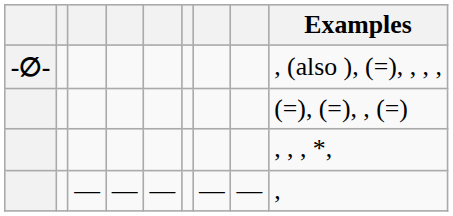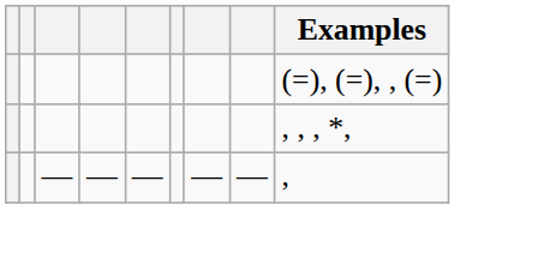 <table class="wikitable">
 <tr>
 <th></th>
 <th></th>
 <th></th>
 <th></th>
 <th></th>
 <th></th>
 <th></th>
 <th></th>
 <th>Examples</th>
-</tr>
-<tr>
-<th>-∅-</th>
-<td></td>
-<td></td>
-<td></td>
-<td></td>
-<td></td>
-<td></td>
-<td></td>
-<td>,  (also ),  (=), , , , </td>
 </tr>
 <tr>
 <th></th>
 <td></td>
 <td></td>
 <td></td>
 <td></td>
 <td></td>
 <td></td>
 <td></td>
 <td> (=),  (=), ,  (=)</td>
 </tr>
 <tr>
 <th></th>
 <td></td>
 <td></td>
 <td></td>
 <td></td>
 <td></td>
 <td></td>
 <td></td>
 <td>, , , *, </td>
 </tr>
 <tr>
 <th></th>
 <td></td>
 <td>—</td>
 <td>—</td>
 <td>—</td>
 <td></td>
 <td>—</td>
 <td>—</td>
 <td>,  </td>
 </tr>
 </table>
